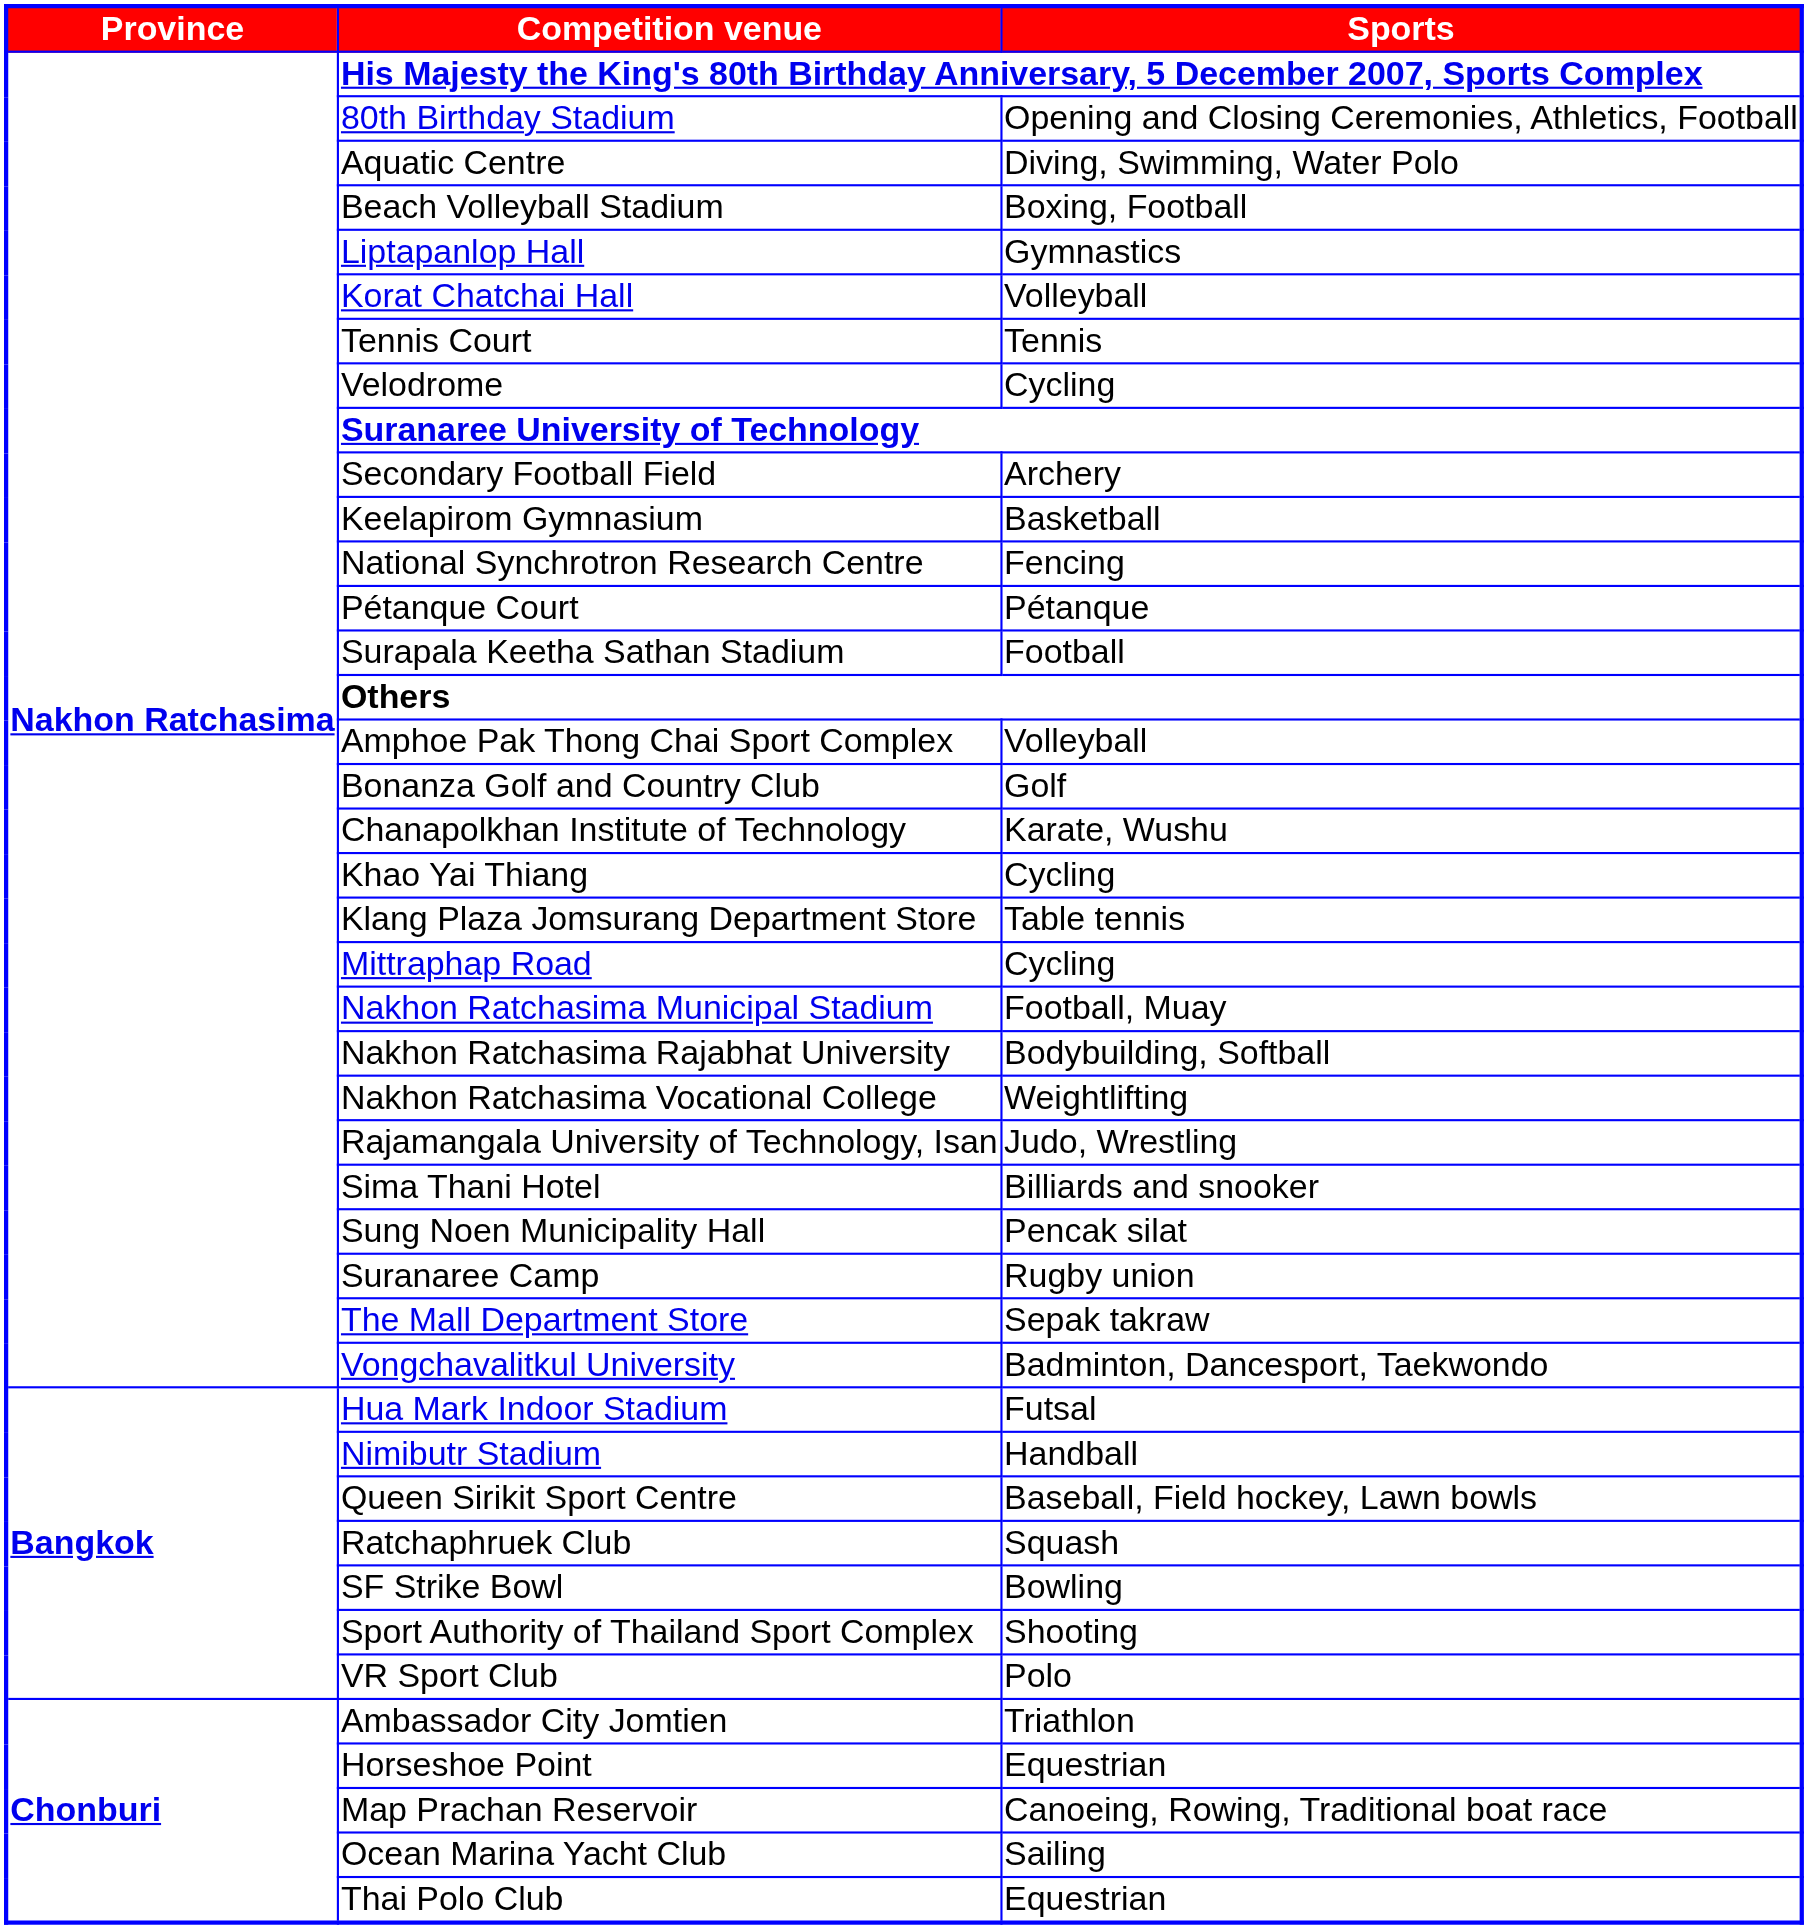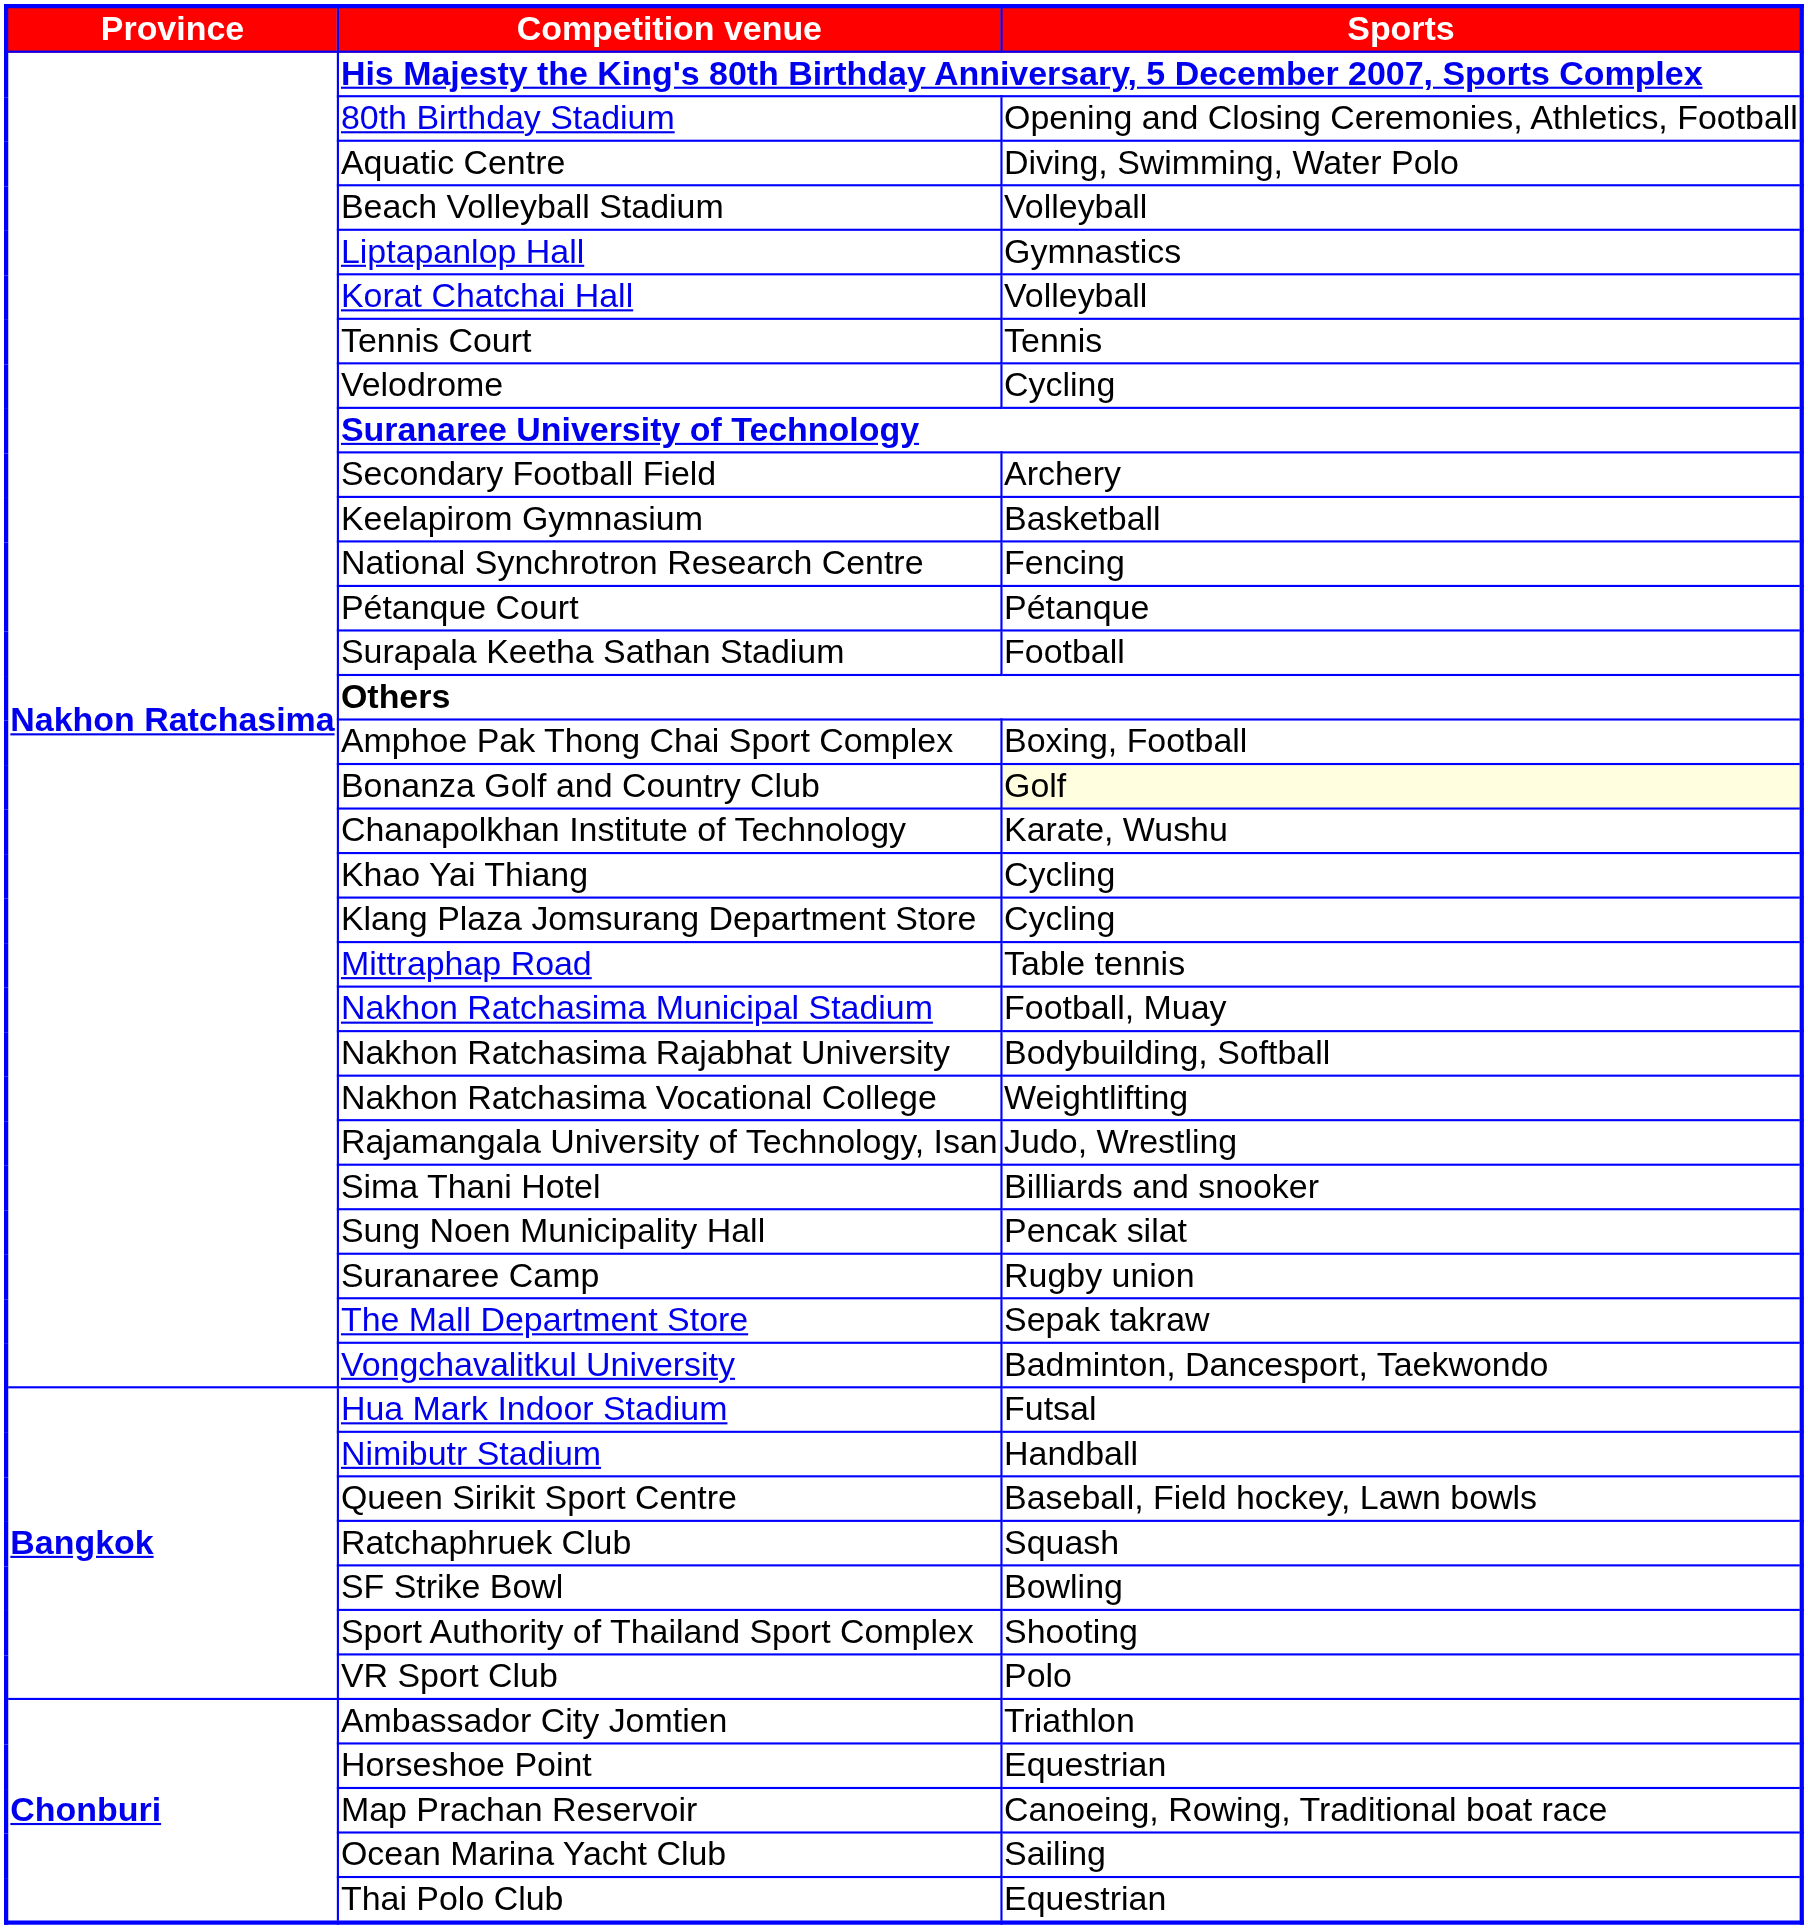 <table border=1 style="border-collapse:collapse; text-align:left; font-size:100%; border:2px solid blue;">
 <tr style="text-align:center; color:white; font-weight:bold; background:red;">
 <td>Province</td>
 <td>Competition venue</td>
 <td>Sports</td>
 </tr>
 <tr>
 <td rowspan=30><strong><a href='#'>Nakhon Ratchasima</a></strong></td>
 <td colspan=2><strong><a href='#'>His Majesty the King's 80th Birthday Anniversary, 5 December 2007, Sports Complex</a></strong></td>
 </tr>
 <tr>
 <td><a href='#'>80th Birthday Stadium</a></td>
 <td>Opening and Closing Ceremonies, Athletics, Football</td>
 </tr>
 <tr>
 <td>Aquatic Centre</td>
 <td>Diving, Swimming, Water Polo</td>
 </tr>
 <tr>
 <td>Beach Volleyball Stadium</td>
-<td>Boxing, Football</td>
+<td>Volleyball</td>
 </tr>
 <tr>
 <td><a href='#'>Liptapanlop Hall</a></td>
 <td>Gymnastics</td>
 </tr>
 <tr>
 <td><a href='#'>Korat Chatchai Hall</a></td>
 <td>Volleyball</td>
 </tr>
 <tr>
 <td>Tennis Court</td>
 <td>Tennis</td>
 </tr>
 <tr>
 <td>Velodrome</td>
 <td>Cycling</td>
 </tr>
 <tr>
 <td colspan=2><strong><a href='#'>Suranaree University of Technology</a></strong></td>
 </tr>
 <tr>
 <td>Secondary Football Field</td>
 <td>Archery</td>
 </tr>
 <tr>
 <td>Keelapirom Gymnasium</td>
 <td>Basketball</td>
 </tr>
 <tr>
 <td>National Synchrotron Research Centre</td>
 <td>Fencing</td>
 </tr>
 <tr>
 <td>Pétanque Court</td>
 <td>Pétanque</td>
 </tr>
 <tr>
 <td>Surapala Keetha Sathan Stadium</td>
 <td>Football</td>
 </tr>
 <tr>
 <td colspan=2><strong>Others</strong></td>
 </tr>
 <tr>
 <td>Amphoe Pak Thong Chai Sport Complex</td>
-<td>Volleyball</td>
+<td>Boxing, Football</td>
 </tr>
 <tr>
 <td>Bonanza Golf and Country Club</td>
-<td>Golf</td>
+<td style="background: lightyellow;">Golf</td>
 </tr>
 <tr>
 <td>Chanapolkhan Institute of Technology</td>
 <td>Karate, Wushu</td>
 </tr>
 <tr>
 <td>Khao Yai Thiang</td>
 <td>Cycling</td>
 </tr>
 <tr>
 <td>Klang Plaza Jomsurang Department Store</td>
-<td>Table tennis</td>
+<td>Cycling</td>
 </tr>
 <tr>
 <td><a href='#'>Mittraphap Road</a></td>
-<td>Cycling</td>
+<td>Table tennis</td>
 </tr>
 <tr>
 <td><a href='#'>Nakhon Ratchasima Municipal Stadium</a></td>
 <td>Football, Muay</td>
 </tr>
 <tr>
 <td>Nakhon Ratchasima Rajabhat University</td>
 <td>Bodybuilding, Softball</td>
 </tr>
 <tr>
 <td>Nakhon Ratchasima Vocational College</td>
 <td>Weightlifting</td>
 </tr>
 <tr>
 <td>Rajamangala University of Technology, Isan</td>
 <td>Judo, Wrestling</td>
 </tr>
 <tr>
 <td>Sima Thani Hotel</td>
 <td>Billiards and snooker</td>
 </tr>
 <tr>
 <td>Sung Noen Municipality Hall</td>
 <td>Pencak silat</td>
 </tr>
 <tr>
 <td>Suranaree Camp</td>
 <td>Rugby union</td>
 </tr>
 <tr>
 <td><a href='#'>The Mall Department Store</a></td>
 <td>Sepak takraw</td>
 </tr>
 <tr>
 <td><a href='#'>Vongchavalitkul University</a></td>
 <td>Badminton, Dancesport, Taekwondo</td>
 </tr>
 <tr>
 <td rowspan=7><strong><a href='#'>Bangkok</a></strong></td>
 <td><a href='#'>Hua Mark Indoor Stadium</a></td>
 <td>Futsal</td>
 </tr>
 <tr>
 <td><a href='#'>Nimibutr Stadium</a></td>
 <td>Handball</td>
 </tr>
 <tr>
 <td>Queen Sirikit Sport Centre</td>
 <td>Baseball, Field hockey, Lawn bowls</td>
 </tr>
 <tr>
 <td>Ratchaphruek Club</td>
 <td>Squash</td>
 </tr>
 <tr>
 <td>SF Strike Bowl</td>
 <td>Bowling</td>
 </tr>
 <tr>
 <td>Sport Authority of Thailand Sport Complex</td>
 <td>Shooting</td>
 </tr>
 <tr>
 <td>VR Sport Club</td>
 <td>Polo</td>
 </tr>
 <tr>
 <td rowspan=5><strong><a href='#'>Chonburi</a></strong></td>
 <td>Ambassador City Jomtien</td>
 <td>Triathlon</td>
 </tr>
 <tr>
 <td>Horseshoe Point</td>
 <td>Equestrian</td>
 </tr>
 <tr>
 <td>Map Prachan Reservoir</td>
 <td>Canoeing, Rowing, Traditional boat race</td>
 </tr>
 <tr>
 <td>Ocean Marina Yacht Club</td>
 <td>Sailing</td>
 </tr>
 <tr>
 <td>Thai Polo Club</td>
 <td>Equestrian</td>
 </tr>
 </table>
